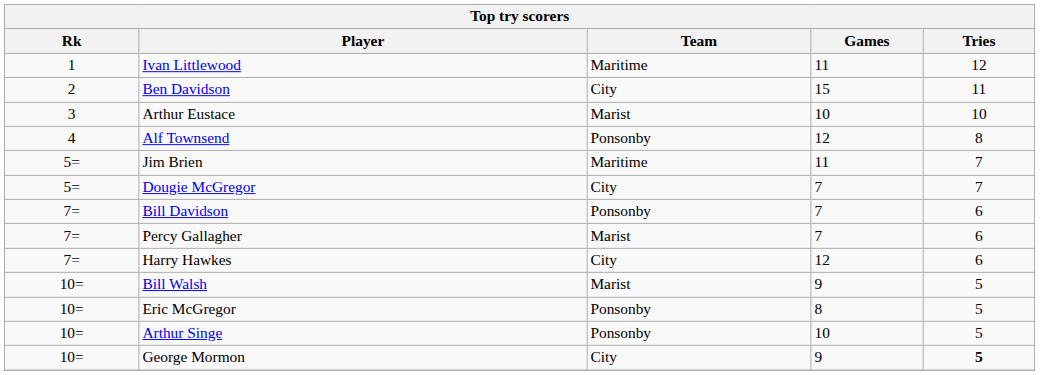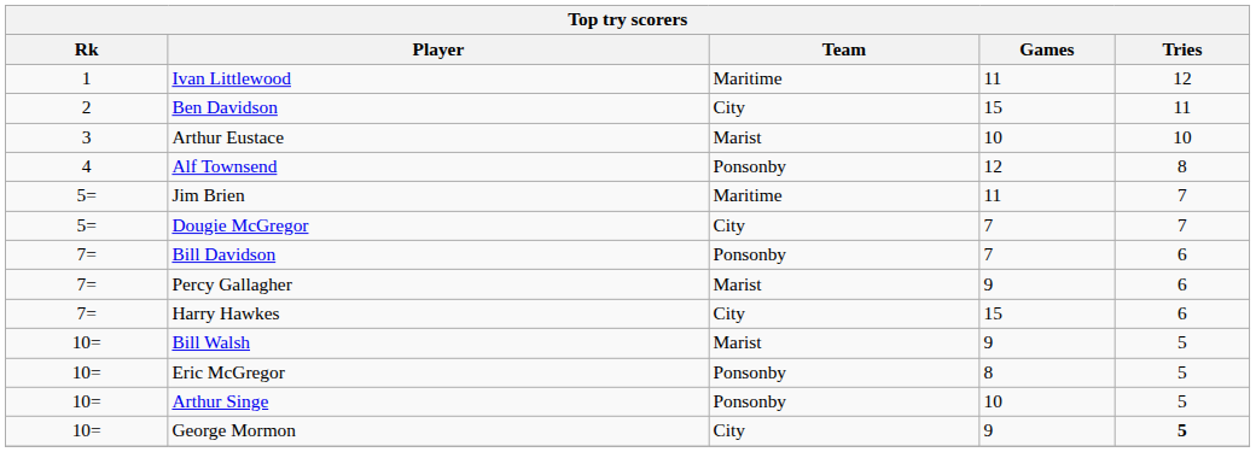 <table class="wikitable collapsible sortable" style="text-align:left; font-size:100%; width:85%;">
 <tr>
 <th colspan="80%">Top try scorers</th>
 </tr>
 <tr>
 <th style="width:12%;">Rk</th>
 <th style="width:40%;">Player</th>
 <th style="width:20%;">Team</th>
 <th style="width:10%;">Games</th>
 <th style="width:10%;">Tries<br></th>
 </tr>
 <tr>
 <td style="text-align:center;">1</td>
 <td><a href='#'>Ivan Littlewood</a></td>
 <td>Maritime</td>
 <td>11</td>
 <td style="text-align:center;">12</td>
 </tr>
 <tr>
 <td style="text-align:center;">2</td>
 <td><a href='#'>Ben Davidson</a></td>
 <td>City</td>
 <td>15</td>
 <td style="text-align:center;">11</td>
 </tr>
 <tr>
 <td style="text-align:center;">3</td>
 <td>Arthur Eustace</td>
 <td>Marist</td>
 <td>10</td>
 <td style="text-align:center;">10</td>
 </tr>
 <tr>
 <td style="text-align:center;">4</td>
 <td><a href='#'>Alf Townsend</a></td>
 <td>Ponsonby</td>
 <td>12</td>
 <td style="text-align:center;">8</td>
 </tr>
 <tr>
 <td style="text-align:center;">5=</td>
 <td>Jim Brien</td>
 <td>Maritime</td>
 <td>11</td>
 <td style="text-align:center;">7</td>
 </tr>
 <tr>
 <td style="text-align:center;">5=</td>
 <td><a href='#'>Dougie McGregor</a></td>
 <td>City</td>
 <td>7</td>
 <td style="text-align:center;">7</td>
 </tr>
 <tr>
 <td style="text-align:center;">7=</td>
 <td><a href='#'>Bill Davidson</a></td>
 <td>Ponsonby</td>
 <td>7</td>
 <td style="text-align:center;">6</td>
 </tr>
 <tr>
 <td style="text-align:center;">7=</td>
 <td>Percy Gallagher</td>
 <td>Marist</td>
-<td>7</td>
+<td>9</td>
 <td style="text-align:center;">6</td>
 </tr>
 <tr>
 <td style="text-align:center;">7=</td>
 <td>Harry Hawkes</td>
 <td>City</td>
-<td>12</td>
+<td>15</td>
 <td style="text-align:center;">6</td>
 </tr>
 <tr>
 <td style="text-align:center;">10=</td>
 <td><a href='#'>Bill Walsh</a></td>
 <td>Marist</td>
 <td>9</td>
 <td style="text-align:center;">5</td>
 </tr>
 <tr>
 <td style="text-align:center;">10=</td>
 <td>Eric McGregor</td>
 <td>Ponsonby</td>
 <td>8</td>
 <td style="text-align:center;">5</td>
 </tr>
 <tr>
 <td style="text-align:center;">10=</td>
 <td><a href='#'>Arthur Singe</a></td>
 <td>Ponsonby</td>
 <td>10</td>
 <td style="text-align:center;">5</td>
 </tr>
 <tr>
 <td style="text-align:center;">10=</td>
 <td>George Mormon</td>
 <td>City</td>
 <td>9</td>
 <td style="text-align:center;"><strong>5</strong></td>
 </tr>
 <tr>
 </tr>
 </table>
